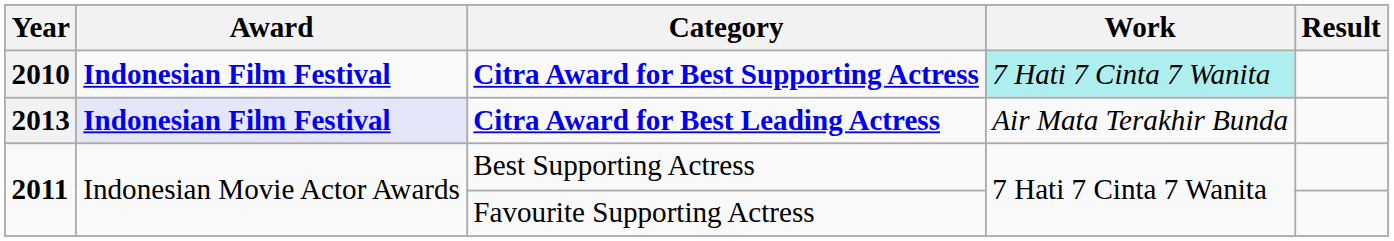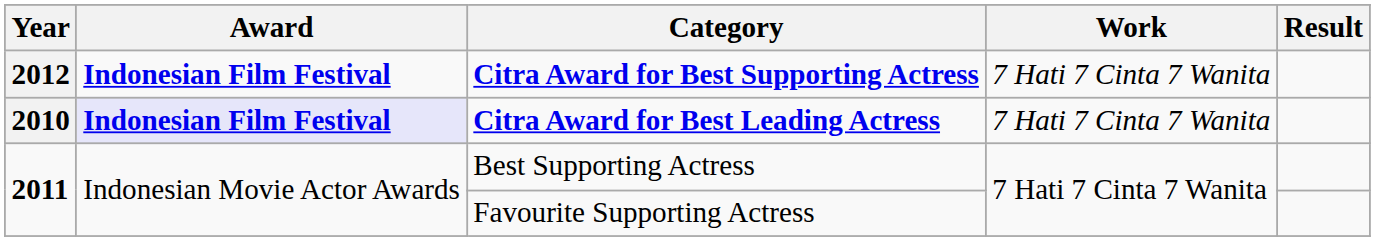 <table class="wikitable sortable">
 <tr>
 <th>Year</th>
 <th>Award</th>
 <th>Category</th>
 <th>Work</th>
 <th>Result</th>
 </tr>
 <tr>
-<th>2010</th>
+<th>2012</th>
 <td><strong><a href='#'>Indonesian Film Festival</a></strong></td>
 <td><strong><a href='#'>Citra Award for Best Supporting Actress</a></strong></td>
-<td style="background: paleturquoise;"><em>7 Hati 7 Cinta 7 Wanita</em></td>
+<td><em>7 Hati 7 Cinta 7 Wanita</em></td>
 <td></td>
 </tr>
 <tr>
-<th>2013</th>
+<th>2010</th>
 <td style="background: lavender;"><strong><a href='#'>Indonesian Film Festival</a></strong></td>
 <td><strong><a href='#'>Citra Award for Best Leading Actress</a></strong></td>
-<td><em>Air Mata Terakhir Bunda</em></td>
+<td><em>7 Hati 7 Cinta 7 Wanita</em></td>
 <td></td>
 </tr>
 <tr>
 <td rowspan="2"><strong>2011</strong></td>
 <td rowspan="2">Indonesian Movie Actor Awards</td>
 <td>Best Supporting Actress</td>
 <td rowspan="2">7 Hati 7 Cinta 7 Wanita</td>
 <td></td>
 </tr>
 <tr>
 <td>Favourite Supporting Actress</td>
 <td></td>
 </tr>
 </table>
